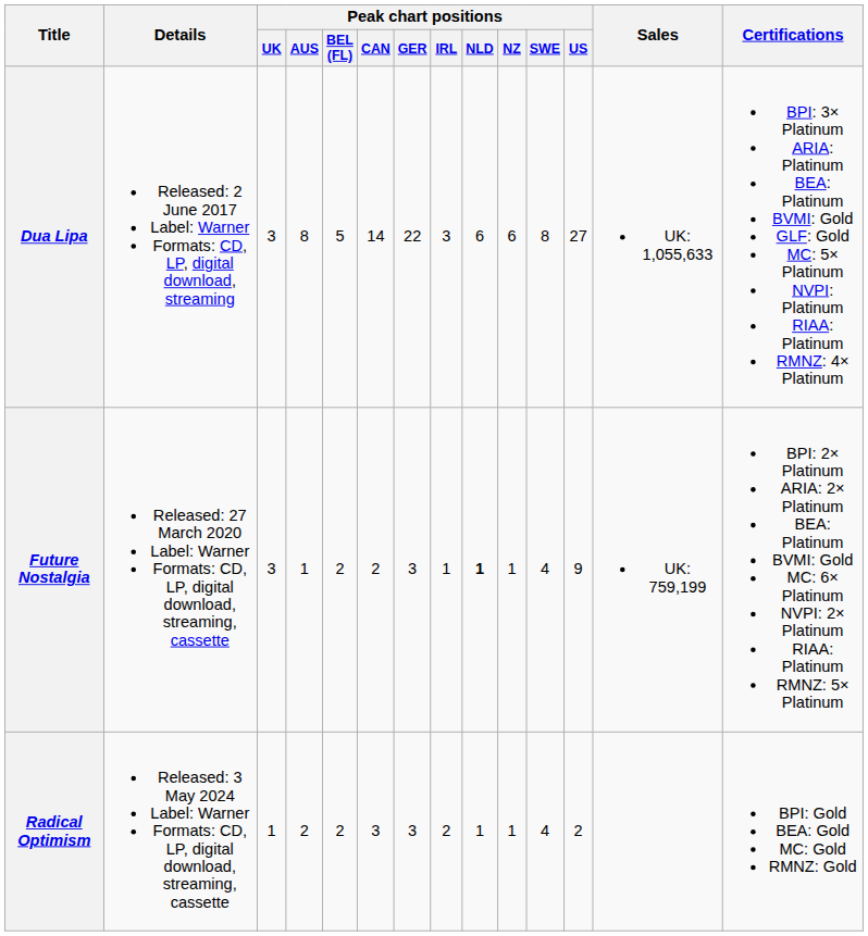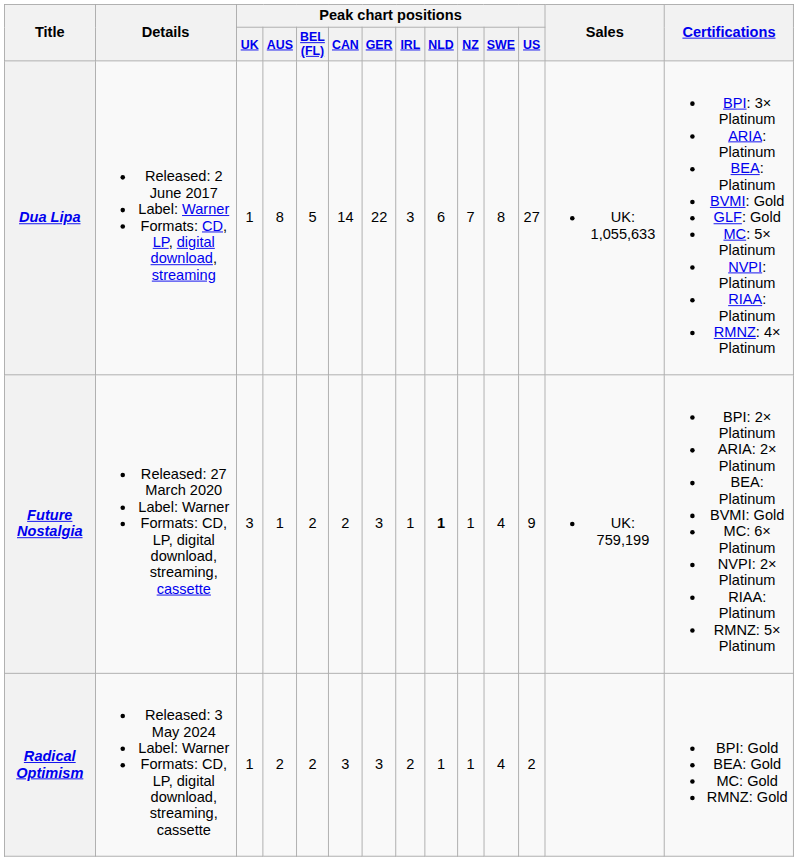 <table class="wikitable plainrowheaders" style="text-align:center;">
 <tr>
 <th scope="col" rowspan="2" style="width:9em;">Title</th>
 <th scope="col" rowspan="2" style="width:15em;">Details</th>
 <th scope="col" colspan="10">Peak chart positions</th>
 <th scope="col" rowspan="2" style="width:10em;">Sales</th>
 <th scope="col" rowspan="2" style="width:14em;"><a href='#'>Certifications</a></th>
 </tr>
 <tr>
 <th scope="col" style="width:2.5em;font-size:85%;"><a href='#'>UK</a><br></th>
 <th scope="col" style="width:2.5em;font-size:85%;"><a href='#'>AUS</a><br></th>
 <th scope="col" style="width:2.5em;font-size:85%;"><a href='#'>BEL (FL)</a><br></th>
 <th scope="col" style="width:2.5em;font-size:85%;"><a href='#'>CAN</a><br></th>
 <th scope="col" style="width:2.5em;font-size:85%;"><a href='#'>GER</a><br></th>
 <th scope="col" style="width:2.5em;font-size:85%;"><a href='#'>IRL</a><br></th>
 <th scope="col" style="width:2.5em;font-size:85%;"><a href='#'>NLD</a><br></th>
 <th scope="col" style="width:2.5em;font-size:85%;"><a href='#'>NZ</a><br></th>
 <th scope="col" style="width:2.5em;font-size:85%;"><a href='#'>SWE</a><br></th>
 <th scope="col" style="width:2.5em;font-size:85%;"><a href='#'>US</a><br></th>
 </tr>
 <tr>
 <th scope="row"><em><a href='#'>Dua Lipa</a></em></th>
 <td><br><ul><li>Released: 2 June 2017</li><li>Label: <a href='#'>Warner</a></li><li>Formats: <a href='#'>CD</a>, <a href='#'>LP</a>, <a href='#'>digital download</a>, <a href='#'>streaming</a></li></ul></td>
-<td>3</td>
+<td>1</td>
 <td>8</td>
 <td>5</td>
 <td>14</td>
 <td>22</td>
 <td>3</td>
 <td>6</td>
-<td>6</td>
+<td>7</td>
 <td>8</td>
 <td>27</td>
 <td><br><ul><li>UK: 1,055,633</li></ul></td>
 <td><br><ul><li><a href='#'>BPI</a>: 3× Platinum</li><li><a href='#'>ARIA</a>: Platinum</li><li><a href='#'>BEA</a>: Platinum</li><li><a href='#'>BVMI</a>: Gold</li><li><a href='#'>GLF</a>: Gold</li><li><a href='#'>MC</a>: 5× Platinum</li><li><a href='#'>NVPI</a>: Platinum</li><li><a href='#'>RIAA</a>: Platinum</li><li><a href='#'>RMNZ</a>: 4× Platinum</li></ul></td>
 </tr>
 <tr>
 <th scope="row"><em><a href='#'>Future Nostalgia</a></em></th>
 <td><br><ul><li>Released: 27 March 2020</li><li>Label: Warner</li><li>Formats: CD, LP, digital download, streaming, <a href='#'>cassette</a></li></ul></td>
 <td>3</td>
 <td>1</td>
 <td>2</td>
 <td>2</td>
 <td>3</td>
 <td>1</td>
 <td><strong>1</strong></td>
 <td>1</td>
 <td>4</td>
 <td>9</td>
 <td><br><ul><li>UK: 759,199</li></ul></td>
 <td><br><ul><li>BPI: 2× Platinum</li><li>ARIA: 2× Platinum</li><li>BEA: Platinum</li><li>BVMI: Gold</li><li>MC: 6× Platinum</li><li>NVPI: 2× Platinum</li><li>RIAA: Platinum</li><li>RMNZ: 5× Platinum</li></ul></td>
 </tr>
 <tr>
 <th scope="row"><em><a href='#'>Radical Optimism</a></em></th>
 <td><br><ul><li>Released: 3 May 2024</li><li>Label: Warner</li><li>Formats: CD, LP, digital download, streaming, cassette</li></ul></td>
 <td>1</td>
 <td>2</td>
 <td>2</td>
 <td>3</td>
 <td>3</td>
 <td>2</td>
 <td>1</td>
 <td>1</td>
 <td>4</td>
 <td>2</td>
 <td></td>
 <td><br><ul><li>BPI: Gold</li><li>BEA: Gold</li><li>MC: Gold</li><li>RMNZ: Gold</li></ul></td>
 </tr>
 </table>
